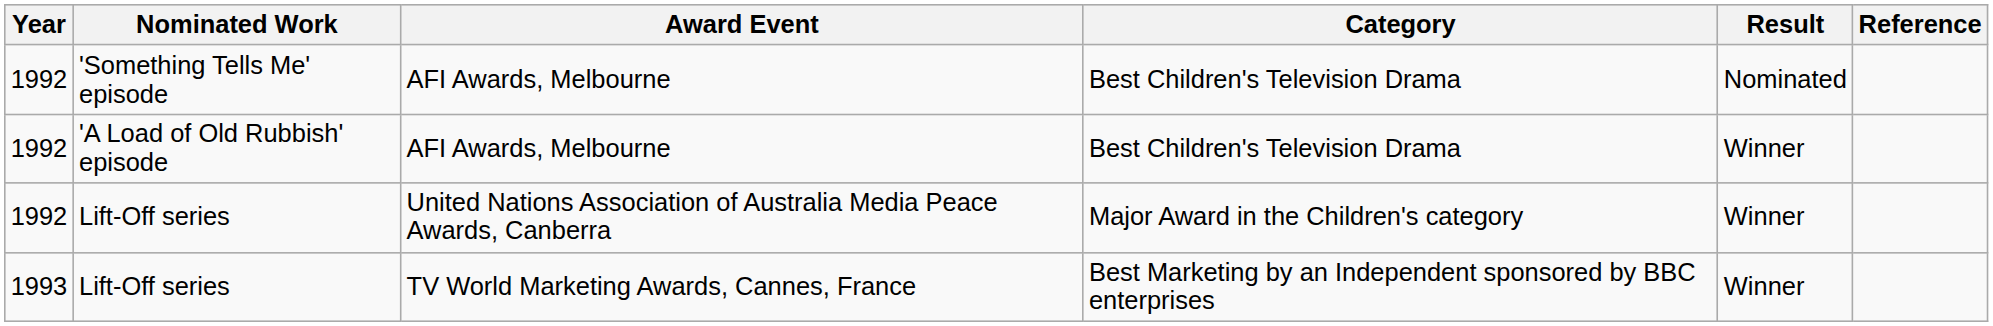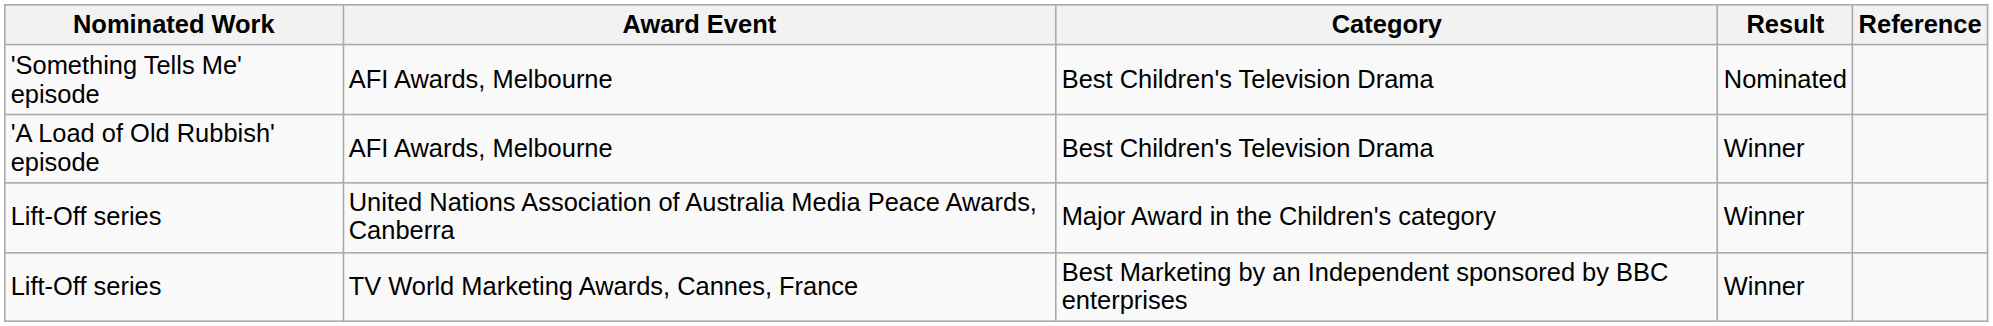 <table class="wikitable">
 <tr>
-<th>Year</th>
 <th>Nominated Work</th>
 <th>Award Event</th>
 <th>Category</th>
 <th>Result</th>
 <th>Reference</th>
 </tr>
 <tr>
-<td>1992</td>
 <td>'Something Tells Me' episode</td>
 <td>AFI Awards, Melbourne</td>
 <td>Best Children's Television Drama</td>
 <td>Nominated</td>
 <td></td>
 </tr>
 <tr>
-<td>1992</td>
 <td>'A Load of Old Rubbish' episode</td>
 <td>AFI Awards, Melbourne</td>
 <td>Best Children's Television Drama</td>
 <td>Winner</td>
 <td></td>
 </tr>
 <tr>
-<td>1992</td>
 <td>Lift-Off series</td>
 <td>United Nations Association of Australia Media Peace Awards, Canberra</td>
 <td>Major Award in the Children's category</td>
 <td>Winner</td>
 <td></td>
 </tr>
 <tr>
-<td>1993</td>
 <td>Lift-Off series</td>
 <td>TV World Marketing Awards, Cannes, France</td>
 <td>Best Marketing by an Independent sponsored by BBC enterprises</td>
 <td>Winner</td>
 <td></td>
 </tr>
 </table>
